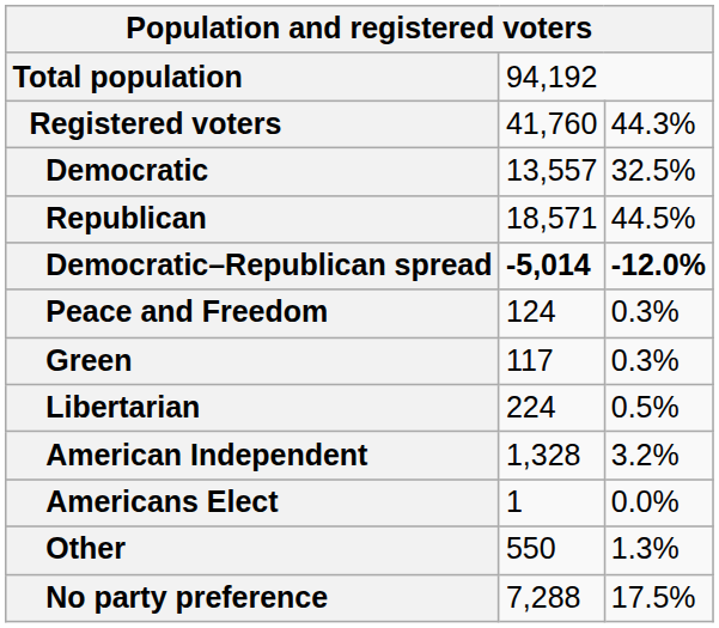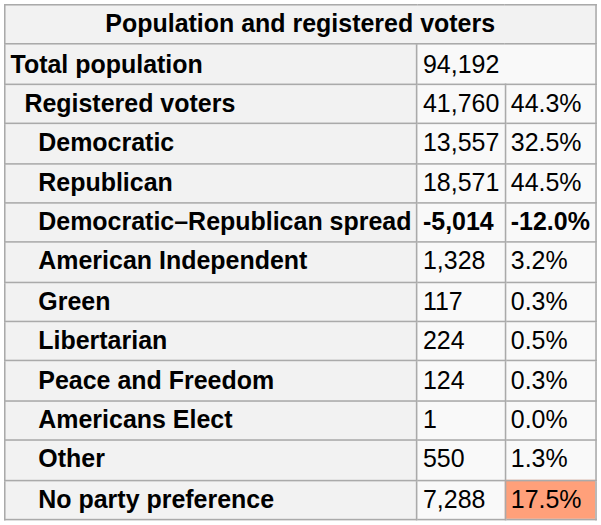 <table class="wikitable collapsible collapsed">
 <tr>
 <th colspan="3">Population and registered voters</th>
 </tr>
 <tr>
 <th scope="row" style="text-align: left;">Total population</th>
 <td colspan="2">94,192</td>
 </tr>
 <tr>
 <th scope="row" style="text-align: left;">  Registered voters</th>
 <td>41,760</td>
 <td>44.3%</td>
 </tr>
 <tr>
 <th scope="row" style="text-align: left;">    Democratic</th>
 <td>13,557</td>
 <td>32.5%</td>
 </tr>
 <tr>
 <th scope="row" style="text-align: left;">    Republican</th>
 <td>18,571</td>
 <td>44.5%</td>
 </tr>
 <tr>
 <th scope="row" style="text-align: left;">    Democratic–Republican spread</th>
 <td><span><strong>-5,014</strong></span></td>
 <td><span><strong>-12.0%</strong></span></td>
 </tr>
 <tr>
-<th scope="row" style="text-align: left;">    Peace and Freedom</th>
-<td>124</td>
-<td>0.3%</td>
+<th scope="row" style="text-align: left;">    American Independent</th>
+<td>1,328</td>
+<td>3.2%</td>
 </tr>
 <tr>
 <th scope="row" style="text-align: left;">    Green</th>
 <td>117</td>
 <td>0.3%</td>
 </tr>
 <tr>
 <th scope="row" style="text-align: left;">    Libertarian</th>
 <td>224</td>
 <td>0.5%</td>
 </tr>
 <tr>
-<th scope="row" style="text-align: left;">    American Independent</th>
-<td>1,328</td>
-<td>3.2%</td>
+<th scope="row" style="text-align: left;">    Peace and Freedom</th>
+<td>124</td>
+<td>0.3%</td>
 </tr>
 <tr>
 <th scope="row" style="text-align: left;">    Americans Elect</th>
 <td>1</td>
 <td>0.0%</td>
 </tr>
 <tr>
 <th scope="row" style="text-align: left;">    Other</th>
 <td>550</td>
 <td>1.3%</td>
 </tr>
 <tr>
 <th scope="row" style="text-align: left;">    No party preference</th>
 <td>7,288</td>
-<td>17.5%</td>
+<td style="background: lightsalmon;">17.5%</td>
 </tr>
 </table>
